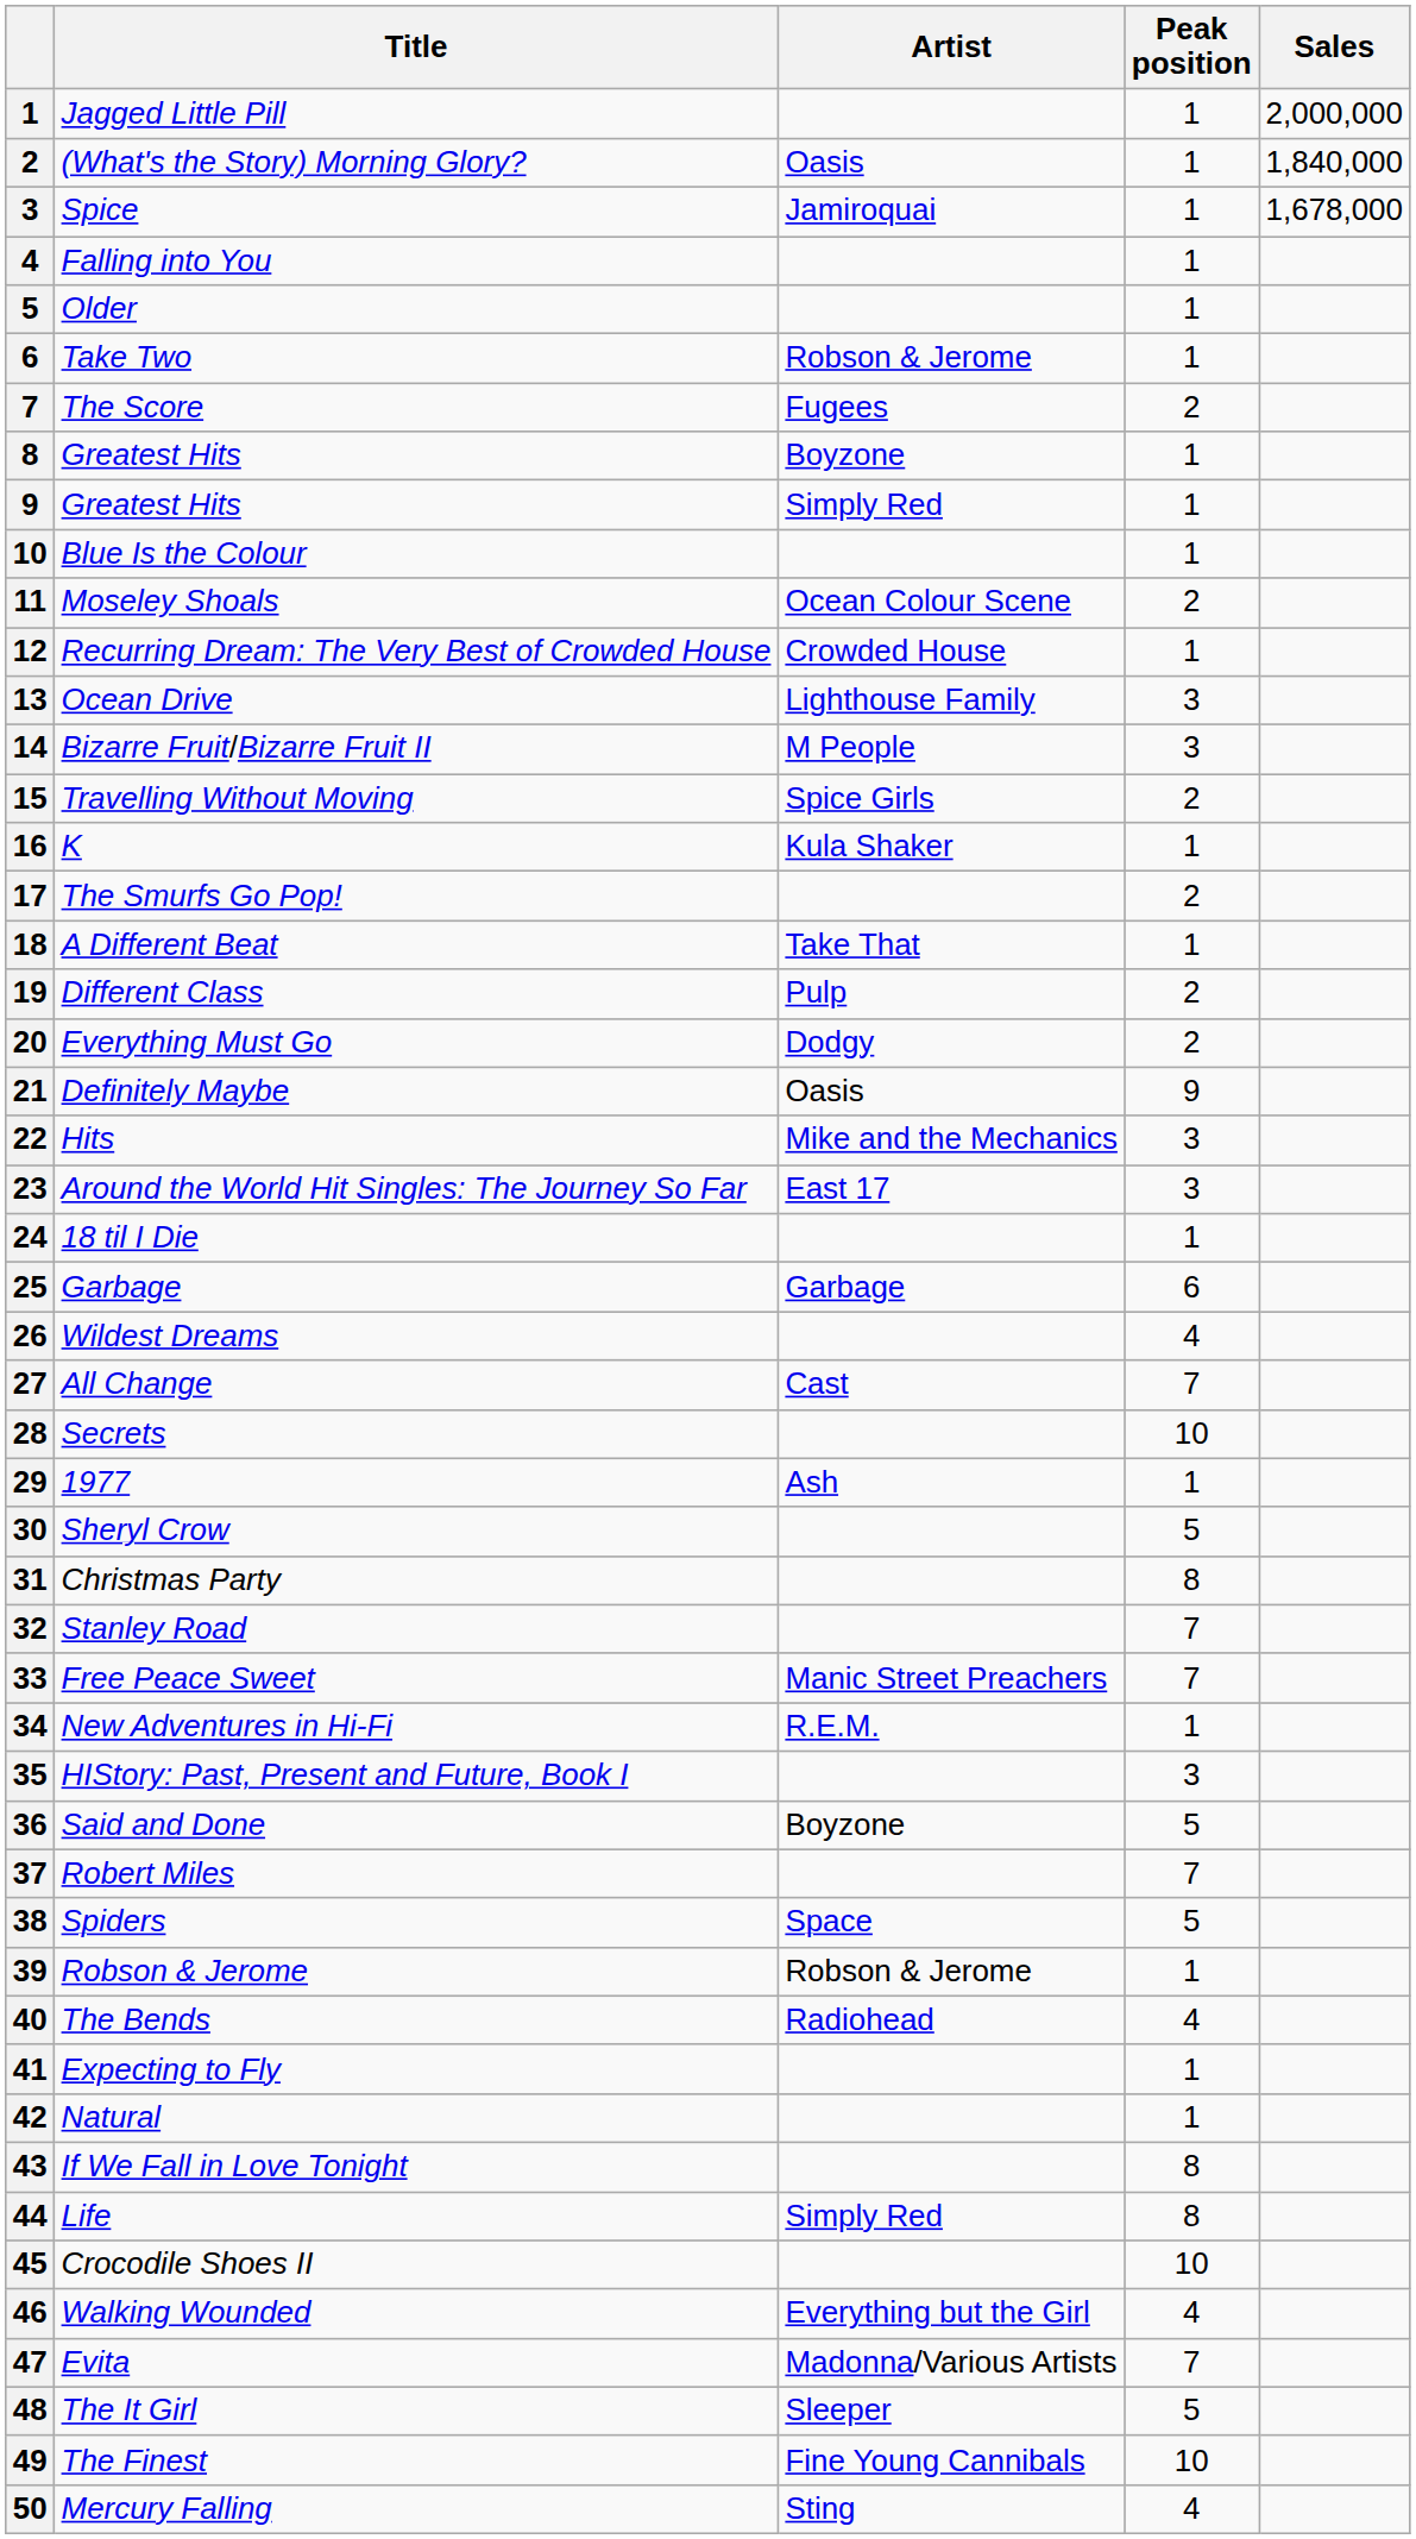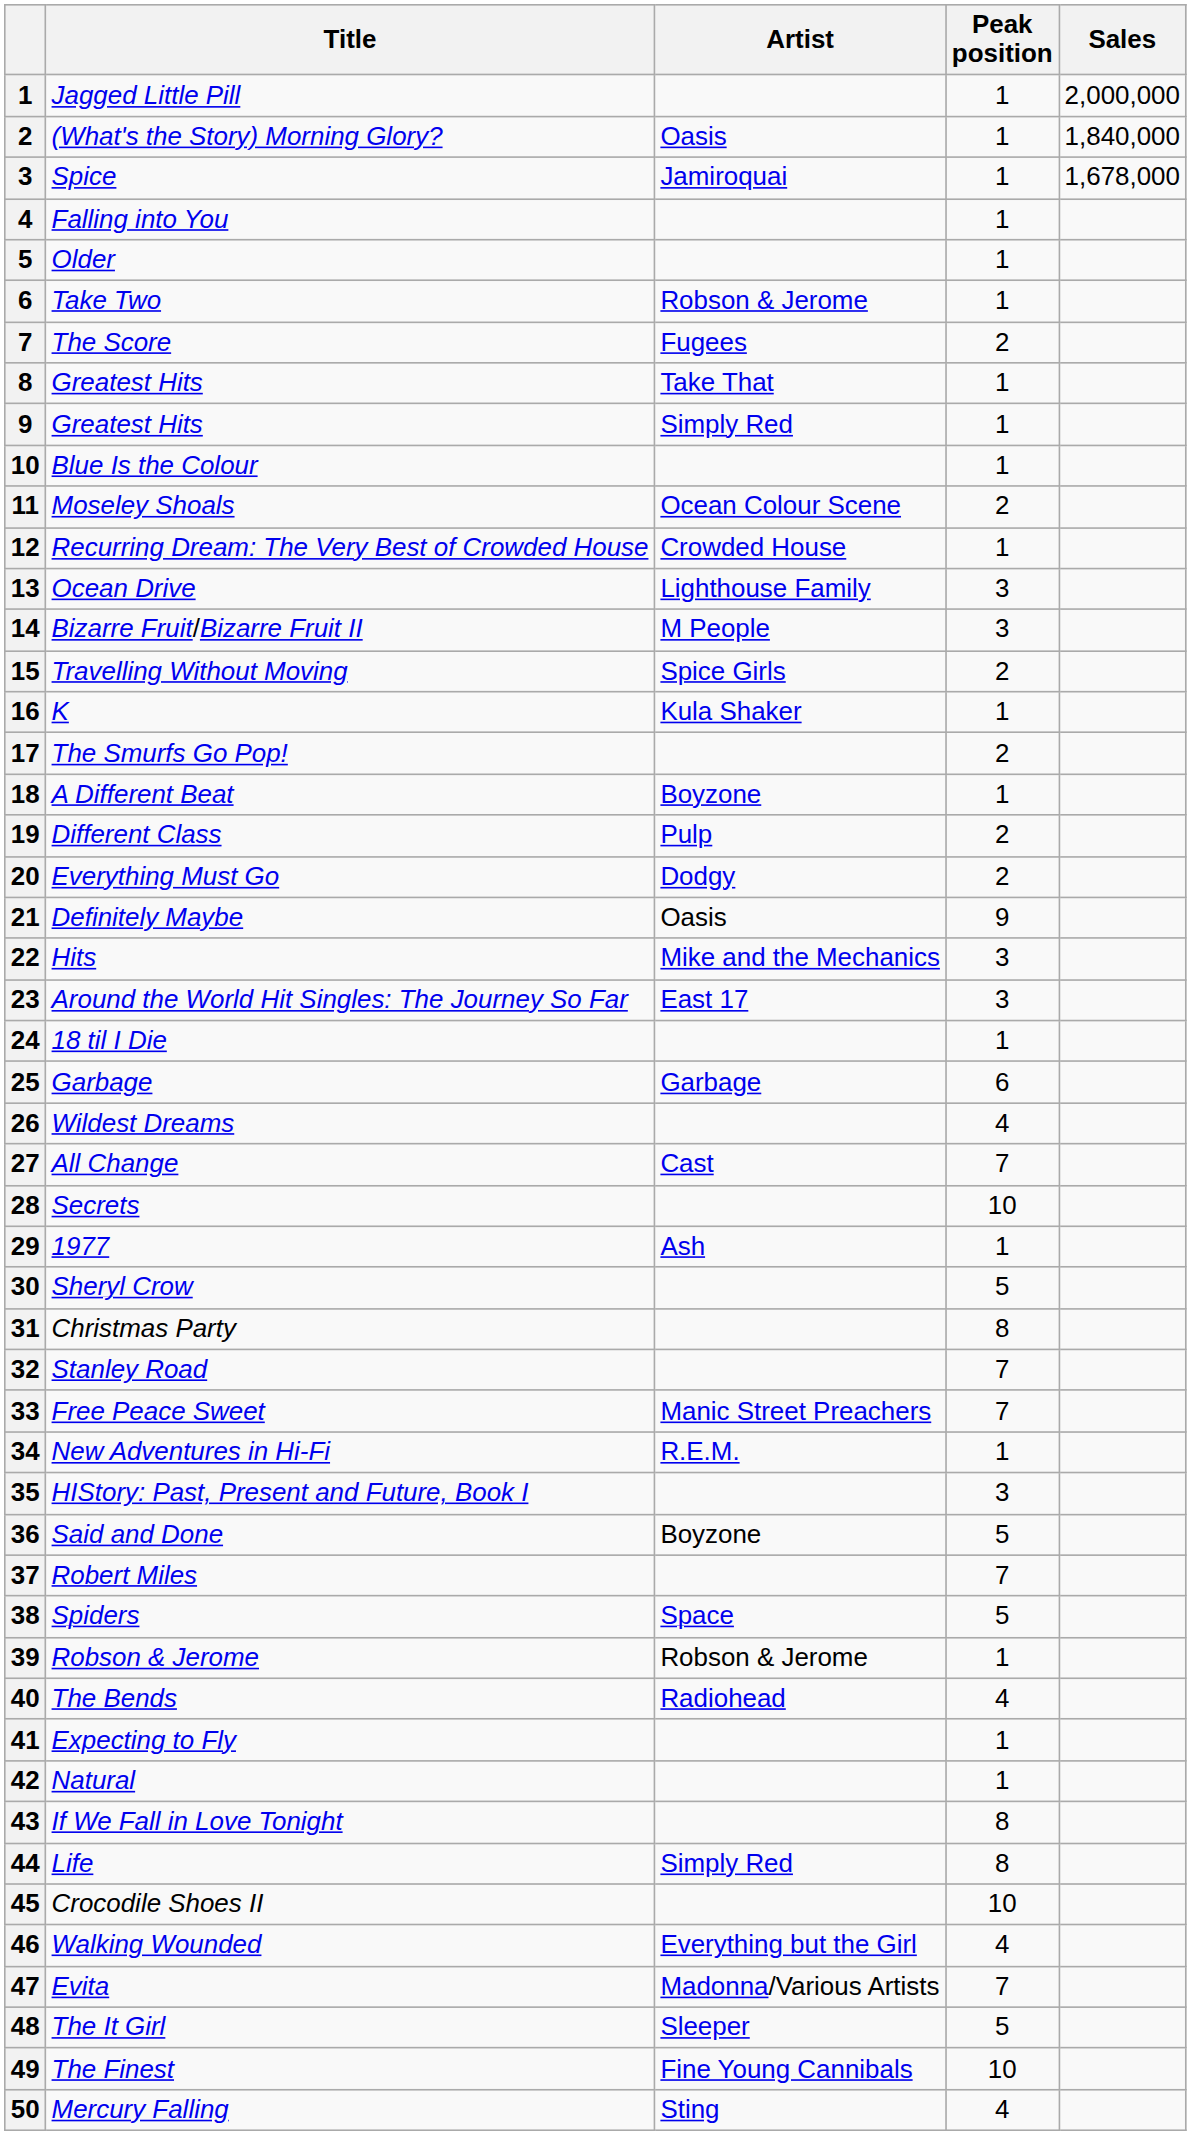 <table class="wikitable sortable plainrowheaders">
 <tr>
 <th scope=col></th>
 <th scope=col>Title</th>
 <th scope=col>Artist</th>
 <th scope=col>Peak<br>position</th>
 <th scope=col>Sales</th>
 </tr>
 <tr>
 <th scope=row style="text-align:center;">1</th>
 <td><em><a href='#'>Jagged Little Pill</a></em></td>
 <td></td>
 <td style="text-align:center;">1</td>
 <td>2,000,000</td>
 </tr>
 <tr>
 <th scope=row style="text-align:center;">2</th>
 <td><em><a href='#'>(What's the Story) Morning Glory?</a></em></td>
 <td><a href='#'>Oasis</a></td>
 <td style="text-align:center;">1</td>
 <td>1,840,000</td>
 </tr>
 <tr>
 <th scope=row style="text-align:center;">3</th>
 <td><em><a href='#'>Spice</a></em></td>
 <td><a href='#'>Jamiroquai</a></td>
 <td style="text-align:center;">1</td>
 <td>1,678,000</td>
 </tr>
 <tr>
 <th scope=row style="text-align:center;">4</th>
 <td><em><a href='#'>Falling into You</a></em></td>
 <td></td>
 <td style="text-align:center;">1</td>
 <td></td>
 </tr>
 <tr>
 <th scope=row style="text-align:center;">5</th>
 <td><em><a href='#'>Older</a></em></td>
 <td></td>
 <td style="text-align:center;">1</td>
 <td></td>
 </tr>
 <tr>
 <th scope=row style="text-align:center;">6</th>
 <td><em><a href='#'>Take Two</a></em></td>
 <td><a href='#'>Robson & Jerome</a></td>
 <td style="text-align:center;">1</td>
 <td></td>
 </tr>
 <tr>
 <th scope=row style="text-align:center;">7</th>
 <td><em><a href='#'>The Score</a></em></td>
 <td><a href='#'>Fugees</a></td>
 <td style="text-align:center;">2</td>
 <td></td>
 </tr>
 <tr>
 <th scope=row style="text-align:center;">8</th>
 <td><em><a href='#'>Greatest Hits</a></em></td>
-<td><a href='#'>Boyzone</a></td>
+<td><a href='#'>Take That</a></td>
 <td style="text-align:center;">1</td>
 <td></td>
 </tr>
 <tr>
 <th scope=row style="text-align:center;">9</th>
 <td><em><a href='#'>Greatest Hits</a></em></td>
 <td><a href='#'>Simply Red</a></td>
 <td style="text-align:center;">1</td>
 <td></td>
 </tr>
 <tr>
 <th scope=row style="text-align:center;">10</th>
 <td><em><a href='#'>Blue Is the Colour</a></em></td>
 <td></td>
 <td style="text-align:center;">1</td>
 <td></td>
 </tr>
 <tr>
 <th scope=row style="text-align:center;">11</th>
 <td><em><a href='#'>Moseley Shoals</a></em></td>
 <td><a href='#'>Ocean Colour Scene</a></td>
 <td style="text-align:center;">2</td>
 <td></td>
 </tr>
 <tr>
 <th scope=row style="text-align:center;">12</th>
 <td><em><a href='#'>Recurring Dream: The Very Best of Crowded House</a></em></td>
 <td><a href='#'>Crowded House</a></td>
 <td style="text-align:center;">1</td>
 <td></td>
 </tr>
 <tr>
 <th scope=row style="text-align:center;">13</th>
 <td><em><a href='#'>Ocean Drive</a></em></td>
 <td><a href='#'>Lighthouse Family</a></td>
 <td style="text-align:center;">3</td>
 <td></td>
 </tr>
 <tr>
 <th scope=row style="text-align:center;">14</th>
 <td><em><a href='#'>Bizarre Fruit</a></em>/<em><a href='#'>Bizarre Fruit II</a></em></td>
 <td><a href='#'>M People</a></td>
 <td style="text-align:center;">3</td>
 <td></td>
 </tr>
 <tr>
 <th scope=row style="text-align:center;">15</th>
 <td><em><a href='#'>Travelling Without Moving</a></em></td>
 <td><a href='#'>Spice Girls</a></td>
 <td style="text-align:center;">2</td>
 <td></td>
 </tr>
 <tr>
 <th scope=row style="text-align:center;">16</th>
 <td><em><a href='#'>K</a></em></td>
 <td><a href='#'>Kula Shaker</a></td>
 <td style="text-align:center;">1</td>
 <td></td>
 </tr>
 <tr>
 <th scope=row style="text-align:center;">17</th>
 <td><em><a href='#'>The Smurfs Go Pop!</a></em></td>
 <td></td>
 <td style="text-align:center;">2</td>
 <td></td>
 </tr>
 <tr>
 <th scope=row style="text-align:center;">18</th>
 <td><em><a href='#'>A Different Beat</a></em></td>
-<td><a href='#'>Take That</a></td>
+<td><a href='#'>Boyzone</a></td>
 <td style="text-align:center;">1</td>
 <td></td>
 </tr>
 <tr>
 <th scope=row style="text-align:center;">19</th>
 <td><em><a href='#'>Different Class</a></em></td>
 <td><a href='#'>Pulp</a></td>
 <td style="text-align:center;">2</td>
 <td></td>
 </tr>
 <tr>
 <th scope=row style="text-align:center;">20</th>
 <td><em><a href='#'>Everything Must Go</a></em></td>
 <td><a href='#'>Dodgy</a></td>
 <td style="text-align:center;">2</td>
 <td></td>
 </tr>
 <tr>
 <th scope=row style="text-align:center;">21</th>
 <td><em><a href='#'>Definitely Maybe</a></em></td>
 <td>Oasis</td>
 <td style="text-align:center;">9</td>
 <td></td>
 </tr>
 <tr>
 <th scope=row style="text-align:center;">22</th>
 <td><em><a href='#'>Hits</a></em></td>
 <td><a href='#'>Mike and the Mechanics</a></td>
 <td style="text-align:center;">3</td>
 <td></td>
 </tr>
 <tr>
 <th scope=row style="text-align:center;">23</th>
 <td><em><a href='#'>Around the World Hit Singles: The Journey So Far</a></em></td>
 <td><a href='#'>East 17</a></td>
 <td style="text-align:center;">3</td>
 <td></td>
 </tr>
 <tr>
 <th scope=row style="text-align:center;">24</th>
 <td><em><a href='#'>18 til I Die</a></em></td>
 <td></td>
 <td style="text-align:center;">1</td>
 <td></td>
 </tr>
 <tr>
 <th scope=row style="text-align:center;">25</th>
 <td><em><a href='#'>Garbage</a></em></td>
 <td><a href='#'>Garbage</a></td>
 <td style="text-align:center;">6</td>
 <td></td>
 </tr>
 <tr>
 <th scope=row style="text-align:center;">26</th>
 <td><em><a href='#'>Wildest Dreams</a></em></td>
 <td></td>
 <td style="text-align:center;">4</td>
 <td></td>
 </tr>
 <tr>
 <th scope=row style="text-align:center;">27</th>
 <td><em><a href='#'>All Change</a></em></td>
 <td><a href='#'>Cast</a></td>
 <td style="text-align:center;">7</td>
 <td></td>
 </tr>
 <tr>
 <th scope=row style="text-align:center;">28</th>
 <td><em><a href='#'>Secrets</a></em></td>
 <td></td>
 <td style="text-align:center;">10</td>
 <td></td>
 </tr>
 <tr>
 <th scope=row style="text-align:center;">29</th>
 <td><em><a href='#'>1977</a></em></td>
 <td><a href='#'>Ash</a></td>
 <td style="text-align:center;">1</td>
 <td></td>
 </tr>
 <tr>
 <th scope=row style="text-align:center;">30</th>
 <td><em><a href='#'>Sheryl Crow</a></em></td>
 <td></td>
 <td style="text-align:center;">5</td>
 <td></td>
 </tr>
 <tr>
 <th scope=row style="text-align:center;">31</th>
 <td><em>Christmas Party</em></td>
 <td></td>
 <td style="text-align:center;">8</td>
 <td></td>
 </tr>
 <tr>
 <th scope=row style="text-align:center;">32</th>
 <td><em><a href='#'>Stanley Road</a></em></td>
 <td></td>
 <td style="text-align:center;">7</td>
 <td></td>
 </tr>
 <tr>
 <th scope=row style="text-align:center;">33</th>
 <td><em><a href='#'>Free Peace Sweet</a></em></td>
 <td><a href='#'>Manic Street Preachers</a></td>
 <td style="text-align:center;">7</td>
 <td></td>
 </tr>
 <tr>
 <th scope=row style="text-align:center;">34</th>
 <td><em><a href='#'>New Adventures in Hi-Fi</a></em></td>
 <td><a href='#'>R.E.M.</a></td>
 <td style="text-align:center;">1</td>
 <td></td>
 </tr>
 <tr>
 <th scope=row style="text-align:center;">35</th>
 <td><em><a href='#'>HIStory: Past, Present and Future, Book I</a></em></td>
 <td></td>
 <td style="text-align:center;">3</td>
 <td></td>
 </tr>
 <tr>
 <th scope=row style="text-align:center;">36</th>
 <td><em><a href='#'>Said and Done</a></em></td>
 <td>Boyzone</td>
 <td style="text-align:center;">5</td>
 <td></td>
 </tr>
 <tr>
 <th scope=row style="text-align:center;">37</th>
 <td><em><a href='#'>Robert Miles</a></em></td>
 <td></td>
 <td style="text-align:center;">7</td>
 <td></td>
 </tr>
 <tr>
 <th scope=row style="text-align:center;">38</th>
 <td><em><a href='#'>Spiders</a></em></td>
 <td><a href='#'>Space</a></td>
 <td style="text-align:center;">5</td>
 <td></td>
 </tr>
 <tr>
 <th scope=row style="text-align:center;">39</th>
 <td><em><a href='#'>Robson & Jerome</a></em></td>
 <td>Robson & Jerome</td>
 <td style="text-align:center;">1</td>
 <td></td>
 </tr>
 <tr>
 <th scope=row style="text-align:center;">40</th>
 <td><em><a href='#'>The Bends</a></em></td>
 <td><a href='#'>Radiohead</a></td>
 <td style="text-align:center;">4</td>
 <td></td>
 </tr>
 <tr>
 <th scope=row style="text-align:center;">41</th>
 <td><em><a href='#'>Expecting to Fly</a></em></td>
 <td></td>
 <td style="text-align:center;">1</td>
 <td></td>
 </tr>
 <tr>
 <th scope=row style="text-align:center;">42</th>
 <td><em><a href='#'>Natural</a></em></td>
 <td></td>
 <td style="text-align:center;">1</td>
 <td></td>
 </tr>
 <tr>
 <th scope=row style="text-align:center;">43</th>
 <td><em><a href='#'>If We Fall in Love Tonight</a></em></td>
 <td></td>
 <td style="text-align:center;">8</td>
 <td></td>
 </tr>
 <tr>
 <th scope=row style="text-align:center;">44</th>
 <td><em><a href='#'>Life</a></em></td>
 <td><a href='#'>Simply Red</a></td>
 <td style="text-align:center;">8</td>
 <td></td>
 </tr>
 <tr>
 <th scope=row style="text-align:center;">45</th>
 <td><em>Crocodile Shoes II</em></td>
 <td></td>
 <td style="text-align:center;">10</td>
 <td></td>
 </tr>
 <tr>
 <th scope=row style="text-align:center;">46</th>
 <td><em><a href='#'>Walking Wounded</a></em></td>
 <td><a href='#'>Everything but the Girl</a></td>
 <td style="text-align:center;">4</td>
 <td></td>
 </tr>
 <tr>
 <th scope=row style="text-align:center;">47</th>
 <td><em><a href='#'>Evita</a></em></td>
 <td><a href='#'>Madonna</a>/Various Artists</td>
 <td style="text-align:center;">7</td>
 <td></td>
 </tr>
 <tr>
 <th scope=row style="text-align:center;">48</th>
 <td><em><a href='#'>The It Girl</a></em></td>
 <td><a href='#'>Sleeper</a></td>
 <td style="text-align:center;">5</td>
 <td></td>
 </tr>
 <tr>
 <th scope=row style="text-align:center;">49</th>
 <td><em><a href='#'>The Finest</a></em></td>
 <td><a href='#'>Fine Young Cannibals</a></td>
 <td style="text-align:center;">10</td>
 <td></td>
 </tr>
 <tr>
 <th scope=row style="text-align:center;">50</th>
 <td><em><a href='#'>Mercury Falling</a></em></td>
 <td><a href='#'>Sting</a></td>
 <td style="text-align:center;">4</td>
 <td></td>
 </tr>
 </table>
